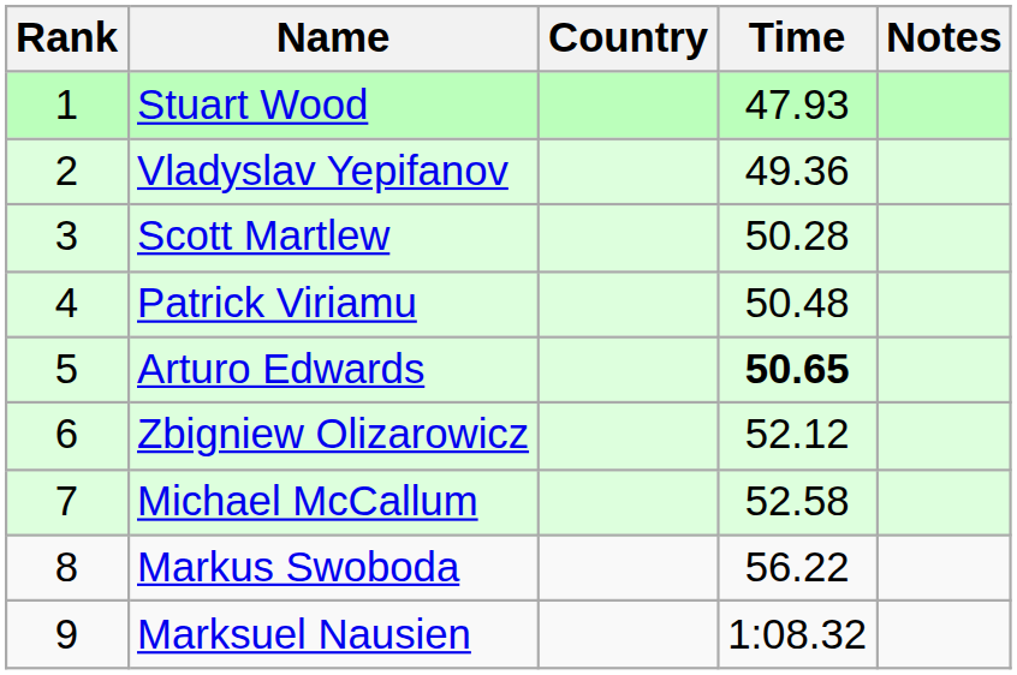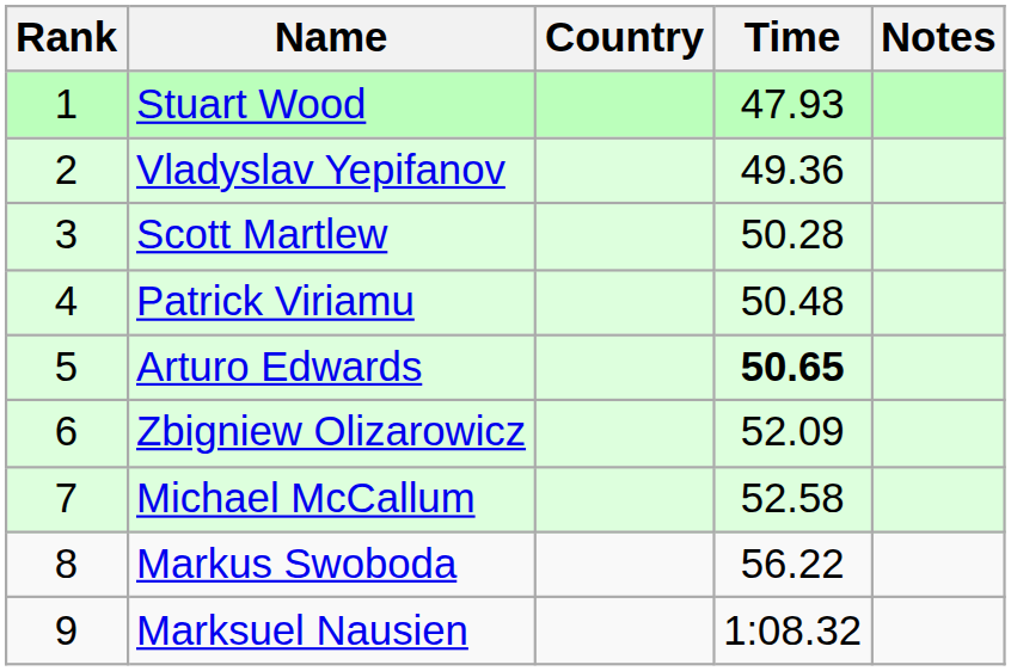 <table class="wikitable" style="text-align:center">
 <tr>
 <th>Rank</th>
 <th>Name</th>
 <th>Country</th>
 <th>Time</th>
 <th>Notes</th>
 </tr>
 <tr bgcolor=bbffbb>
 <td>1</td>
 <td align="left"><a href='#'>Stuart Wood</a></td>
 <td align="left"></td>
 <td>47.93</td>
 <td></td>
 </tr>
 <tr bgcolor=ddffdd>
 <td>2</td>
 <td align="left"><a href='#'>Vladyslav Yepifanov</a></td>
 <td align="left"></td>
 <td>49.36</td>
 <td></td>
 </tr>
 <tr bgcolor=ddffdd>
 <td>3</td>
 <td align="left"><a href='#'>Scott Martlew</a></td>
 <td align="left"></td>
 <td>50.28</td>
 <td></td>
 </tr>
 <tr bgcolor=ddffdd>
 <td>4</td>
 <td align="left"><a href='#'>Patrick Viriamu</a></td>
 <td align="left"></td>
 <td>50.48</td>
 <td></td>
 </tr>
 <tr bgcolor=ddffdd>
 <td>5</td>
 <td align="left"><a href='#'>Arturo Edwards</a></td>
 <td align="left"></td>
 <td><strong>50.65</strong></td>
 <td></td>
 </tr>
 <tr bgcolor=ddffdd>
 <td>6</td>
 <td align="left"><a href='#'>Zbigniew Olizarowicz</a></td>
 <td align="left"></td>
-<td>52.12</td>
+<td>52.09</td>
 <td></td>
 </tr>
 <tr bgcolor=ddffdd>
 <td>7</td>
 <td align="left"><a href='#'>Michael McCallum</a></td>
 <td align="left"></td>
 <td>52.58</td>
 <td></td>
 </tr>
 <tr>
 <td>8</td>
 <td align="left"><a href='#'>Markus Swoboda</a></td>
 <td align="left"></td>
 <td>56.22</td>
 <td></td>
 </tr>
 <tr>
 <td>9</td>
 <td align="left"><a href='#'>Marksuel Nausien</a></td>
 <td align="left"></td>
 <td>1:08.32</td>
 <td></td>
 </tr>
 </table>
